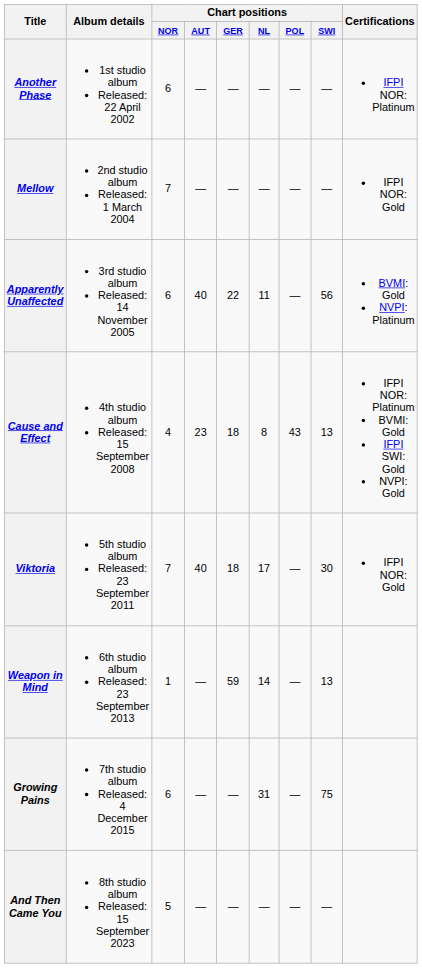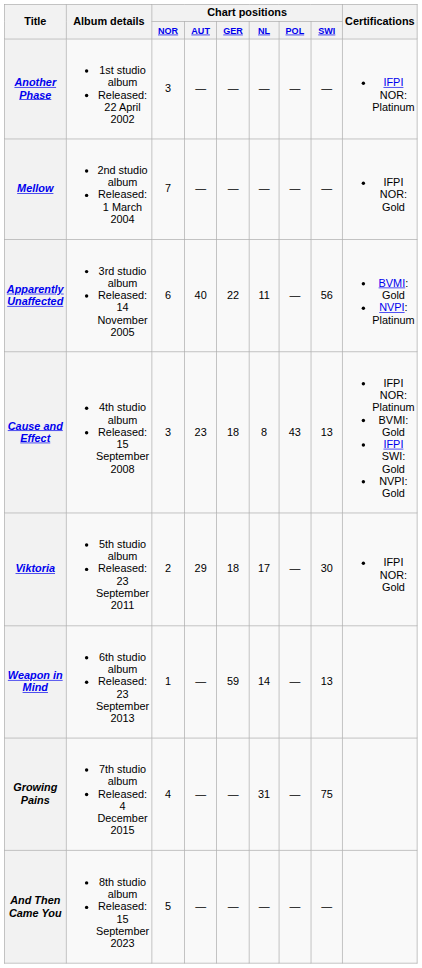 <table class="wikitable plainrowheaders" style="text-align:center;">
 <tr>
 <th rowspan="2">Title</th>
 <th rowspan="2">Album details</th>
 <th colspan="6">Chart positions</th>
 <th rowspan="2">Certifications</th>
 </tr>
 <tr>
 <th style="width:50px;"><small><a href='#'>NOR</a></small><br></th>
 <th style="width:50px;"><small><a href='#'>AUT</a></small><br></th>
 <th style="width:50px;"><small><a href='#'>GER</a></small><br></th>
 <th style="width:50px;"><small><a href='#'>NL</a></small><br></th>
 <th style="width:50px;"><small><a href='#'>POL</a></small><br></th>
 <th style="width:50px;"><small><a href='#'>SWI</a></small><br></th>
 </tr>
 <tr>
 <th scope="row"><em><a href='#'>Another Phase</a></em></th>
 <td><br><ul><li>1st studio album</li><li>Released: 22 April 2002</li></ul></td>
-<td>6</td>
+<td>3</td>
 <td>—</td>
 <td>—</td>
 <td>—</td>
 <td>—</td>
 <td>—</td>
 <td><br><ul><li><a href='#'>IFPI</a> NOR: Platinum</li></ul></td>
 </tr>
 <tr>
 <th scope="row"><em><a href='#'>Mellow</a></em></th>
 <td><br><ul><li>2nd studio album</li><li>Released: 1 March 2004</li></ul></td>
 <td>7</td>
 <td>—</td>
 <td>—</td>
 <td>—</td>
 <td>—</td>
 <td>—</td>
 <td><br><ul><li>IFPI NOR: Gold</li></ul></td>
 </tr>
 <tr>
 <th scope="row"><em><a href='#'>Apparently Unaffected</a></em></th>
 <td><br><ul><li>3rd studio album</li><li>Released: 14 November 2005</li></ul></td>
 <td>6</td>
 <td>40</td>
 <td>22</td>
 <td>11</td>
 <td>—</td>
 <td>56</td>
 <td><br><ul><li><a href='#'>BVMI</a>: Gold</li><li><a href='#'>NVPI</a>: Platinum</li></ul></td>
 </tr>
 <tr>
 <th scope="row"><em><a href='#'>Cause and Effect</a></em></th>
 <td><br><ul><li>4th studio album</li><li>Released: 15 September 2008</li></ul></td>
-<td>4</td>
+<td>3</td>
 <td>23</td>
 <td>18</td>
 <td>8</td>
 <td>43</td>
 <td>13</td>
 <td><br><ul><li>IFPI NOR: Platinum</li><li>BVMI: Gold</li><li><a href='#'>IFPI</a> SWI: Gold</li><li>NVPI: Gold</li></ul></td>
 </tr>
 <tr>
 <th scope="row"><em><a href='#'>Viktoria</a></em></th>
 <td><br><ul><li>5th studio album</li><li>Released:  23 September 2011</li></ul></td>
-<td>7</td>
-<td>40</td>
+<td>2</td>
+<td>29</td>
 <td>18</td>
 <td>17</td>
 <td>—</td>
 <td>30</td>
 <td><br><ul><li>IFPI NOR: Gold</li></ul></td>
 </tr>
 <tr>
 <th scope="row"><em><a href='#'>Weapon in Mind</a></em></th>
 <td><br><ul><li>6th studio album</li><li>Released: 23 September 2013</li></ul></td>
 <td>1</td>
 <td>—</td>
 <td>59</td>
 <td>14</td>
 <td>—</td>
 <td>13</td>
 <td></td>
 </tr>
 <tr>
 <th scope="row"><em>Growing Pains</em></th>
 <td><br><ul><li>7th studio album</li><li>Released: 4 December 2015</li></ul></td>
-<td>6</td>
+<td>4</td>
 <td>—</td>
 <td>—</td>
 <td>31</td>
 <td>—</td>
 <td>75</td>
 <td></td>
 </tr>
 <tr>
 <th scope="row"><em>And Then Came You</em></th>
 <td><br><ul><li>8th studio album</li><li>Released: 15 September 2023</li></ul></td>
 <td>5<br></td>
 <td>—</td>
 <td>—</td>
 <td>—</td>
 <td>—</td>
 <td>—</td>
 <td></td>
 </tr>
 </table>
